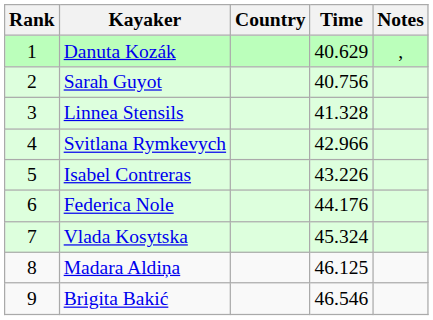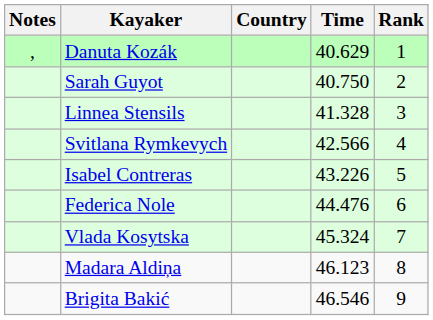 <table class="wikitable" style="text-align:center">
 <tr>
-<th>Rank</th>
+<th>Notes</th>
 <th>Kayaker</th>
 <th>Country</th>
 <th>Time</th>
-<th>Notes</th>
+<th>Rank</th>
 </tr>
 <tr bgcolor=bbffbb>
-<td>1</td>
+<td>, <strong></strong></td>
 <td align="left"><a href='#'>Danuta Kozák</a></td>
 <td align="left"></td>
 <td>40.629</td>
-<td>, <strong></strong></td>
+<td>1</td>
 </tr>
 <tr bgcolor=ddffdd>
-<td>2</td>
+<td></td>
 <td align="left"><a href='#'>Sarah Guyot</a></td>
 <td align="left"></td>
-<td>40.756</td>
-<td></td>
+<td>40.750</td>
+<td>2</td>
 </tr>
 <tr bgcolor=ddffdd>
-<td>3</td>
+<td></td>
 <td align="left"><a href='#'>Linnea Stensils</a></td>
 <td align="left"></td>
 <td>41.328</td>
-<td></td>
+<td>3</td>
 </tr>
 <tr bgcolor=ddffdd>
-<td>4</td>
+<td></td>
 <td align="left"><a href='#'>Svitlana Rymkevych</a></td>
 <td align="left"></td>
-<td>42.966</td>
-<td></td>
+<td>42.566</td>
+<td>4</td>
 </tr>
 <tr bgcolor=ddffdd>
-<td>5</td>
+<td></td>
 <td align="left"><a href='#'>Isabel Contreras</a></td>
 <td align="left"></td>
 <td>43.226</td>
-<td></td>
+<td>5</td>
 </tr>
 <tr bgcolor=ddffdd>
-<td>6</td>
+<td></td>
 <td align="left"><a href='#'>Federica Nole</a></td>
 <td align="left"></td>
-<td>44.176</td>
-<td></td>
+<td>44.476</td>
+<td>6</td>
 </tr>
 <tr bgcolor=ddffdd>
-<td>7</td>
+<td></td>
 <td align="left"><a href='#'>Vlada Kosytska</a></td>
 <td align="left"></td>
 <td>45.324</td>
-<td></td>
+<td>7</td>
 </tr>
 <tr>
-<td>8</td>
+<td></td>
 <td align="left"><a href='#'>Madara Aldiņa</a></td>
 <td align="left"></td>
-<td>46.125</td>
-<td></td>
+<td>46.123</td>
+<td>8</td>
 </tr>
 <tr>
-<td>9</td>
+<td></td>
 <td align="left"><a href='#'>Brigita Bakić</a></td>
 <td align="left"></td>
 <td>46.546</td>
-<td></td>
+<td>9</td>
 </tr>
 </table>
